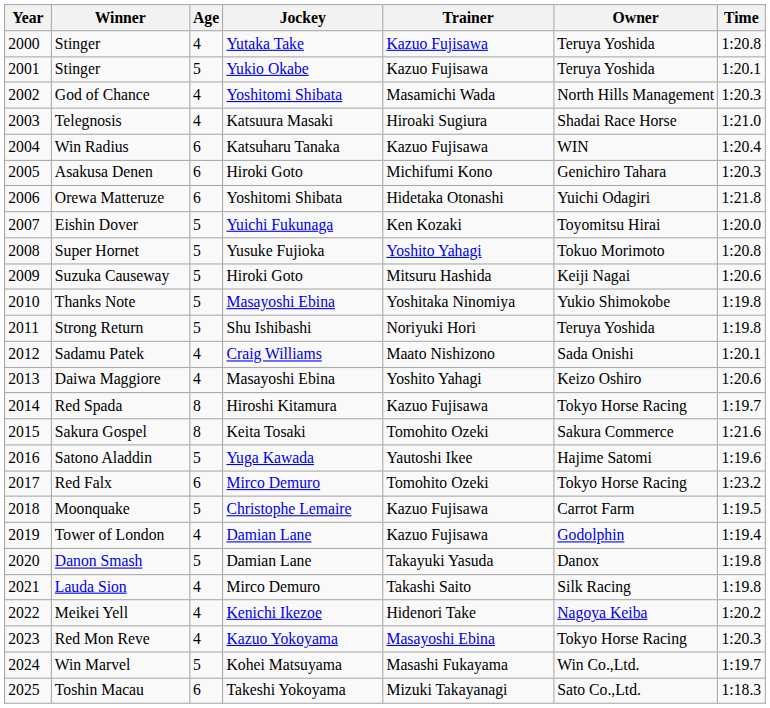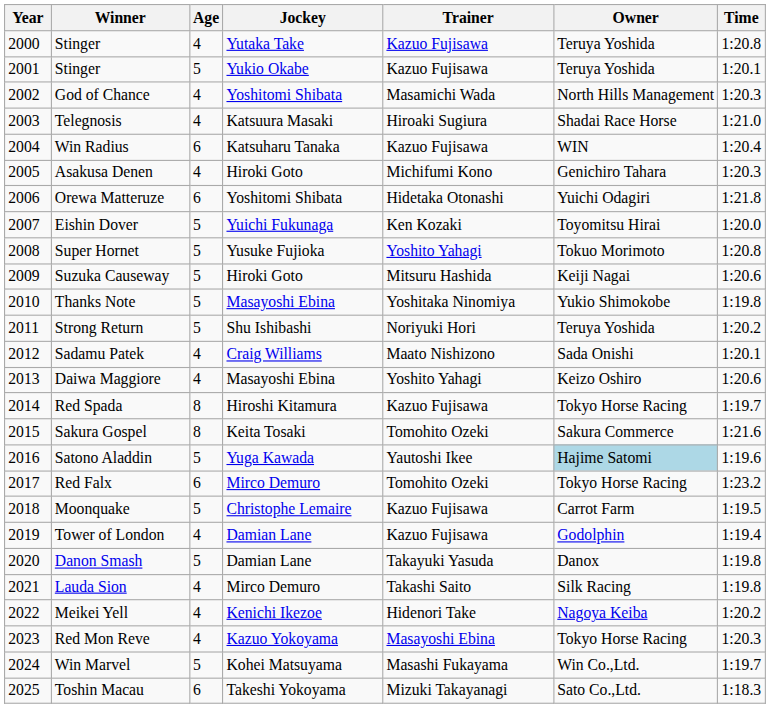 <table class="wikitable sortable" style="font-size:90%">
 <tr>
 <th width="36px">Year<br></th>
 <th width="120px">Winner<br></th>
 <th>Age<br></th>
 <th width="140px">Jockey<br></th>
 <th width="150px">Trainer<br></th>
 <th>Owner</th>
 <th>Time<br></th>
 </tr>
 <tr>
 <td>2000</td>
 <td>Stinger</td>
 <td>4</td>
 <td><a href='#'>Yutaka Take</a></td>
 <td><a href='#'>Kazuo Fujisawa</a></td>
 <td>Teruya Yoshida</td>
 <td>1:20.8</td>
 </tr>
 <tr>
 <td>2001</td>
 <td>Stinger</td>
 <td>5</td>
 <td><a href='#'>Yukio Okabe</a></td>
 <td>Kazuo Fujisawa</td>
 <td>Teruya Yoshida</td>
 <td>1:20.1</td>
 </tr>
 <tr>
 <td>2002</td>
 <td>God of Chance</td>
 <td>4</td>
 <td><a href='#'>Yoshitomi Shibata</a></td>
 <td>Masamichi Wada</td>
 <td>North Hills Management</td>
 <td>1:20.3</td>
 </tr>
 <tr>
 <td>2003</td>
 <td>Telegnosis</td>
 <td>4</td>
 <td>Katsuura Masaki</td>
 <td>Hiroaki Sugiura</td>
 <td>Shadai Race Horse</td>
 <td>1:21.0</td>
 </tr>
 <tr>
 <td>2004</td>
 <td>Win Radius</td>
 <td>6</td>
 <td>Katsuharu Tanaka</td>
 <td>Kazuo Fujisawa</td>
 <td>WIN</td>
 <td>1:20.4</td>
 </tr>
 <tr>
 <td>2005</td>
 <td>Asakusa Denen</td>
-<td>6</td>
+<td>4</td>
 <td>Hiroki Goto</td>
 <td>Michifumi Kono</td>
 <td>Genichiro Tahara</td>
 <td>1:20.3</td>
 </tr>
 <tr>
 <td>2006</td>
 <td>Orewa Matteruze</td>
 <td>6</td>
 <td>Yoshitomi Shibata</td>
 <td>Hidetaka Otonashi</td>
 <td>Yuichi Odagiri</td>
 <td>1:21.8</td>
 </tr>
 <tr>
 <td>2007</td>
 <td>Eishin Dover</td>
 <td>5</td>
 <td><a href='#'>Yuichi Fukunaga</a></td>
 <td>Ken Kozaki</td>
 <td>Toyomitsu Hirai</td>
 <td>1:20.0</td>
 </tr>
 <tr>
 <td>2008</td>
 <td>Super Hornet</td>
 <td>5</td>
 <td>Yusuke Fujioka</td>
 <td><a href='#'>Yoshito Yahagi</a></td>
 <td>Tokuo Morimoto</td>
 <td>1:20.8</td>
 </tr>
 <tr>
 <td>2009</td>
 <td>Suzuka Causeway</td>
 <td>5</td>
 <td>Hiroki Goto</td>
 <td>Mitsuru Hashida</td>
 <td>Keiji Nagai</td>
 <td>1:20.6</td>
 </tr>
 <tr>
 <td>2010</td>
 <td>Thanks Note</td>
 <td>5</td>
 <td><a href='#'>Masayoshi Ebina</a></td>
 <td>Yoshitaka Ninomiya</td>
 <td>Yukio Shimokobe</td>
 <td>1:19.8</td>
 </tr>
 <tr>
 <td>2011</td>
 <td>Strong Return</td>
 <td>5</td>
 <td>Shu Ishibashi</td>
 <td>Noriyuki Hori</td>
 <td>Teruya Yoshida</td>
-<td>1:19.8</td>
+<td>1:20.2</td>
 </tr>
 <tr>
 <td>2012</td>
 <td>Sadamu Patek</td>
 <td>4</td>
 <td><a href='#'>Craig Williams</a></td>
 <td>Maato Nishizono</td>
 <td>Sada Onishi</td>
 <td>1:20.1</td>
 </tr>
 <tr>
 <td>2013</td>
 <td>Daiwa Maggiore</td>
 <td>4</td>
 <td>Masayoshi Ebina</td>
 <td>Yoshito Yahagi</td>
 <td>Keizo Oshiro</td>
 <td>1:20.6</td>
 </tr>
 <tr>
 <td>2014</td>
 <td>Red Spada</td>
 <td>8</td>
 <td>Hiroshi Kitamura</td>
 <td>Kazuo Fujisawa</td>
 <td>Tokyo Horse Racing</td>
 <td>1:19.7</td>
 </tr>
 <tr>
 <td>2015</td>
 <td>Sakura Gospel</td>
 <td>8</td>
 <td>Keita Tosaki</td>
 <td>Tomohito Ozeki</td>
 <td>Sakura Commerce</td>
 <td>1:21.6</td>
 </tr>
 <tr>
 <td>2016</td>
 <td>Satono Aladdin</td>
 <td>5</td>
 <td><a href='#'>Yuga Kawada</a></td>
 <td>Yautoshi Ikee</td>
-<td>Hajime Satomi</td>
+<td style="background: lightblue;">Hajime Satomi</td>
 <td>1:19.6</td>
 </tr>
 <tr>
 <td>2017</td>
 <td>Red Falx</td>
 <td>6</td>
 <td><a href='#'>Mirco Demuro</a></td>
 <td>Tomohito Ozeki</td>
 <td>Tokyo Horse Racing</td>
 <td>1:23.2</td>
 </tr>
 <tr>
 <td>2018</td>
 <td>Moonquake</td>
 <td>5</td>
 <td><a href='#'>Christophe Lemaire</a></td>
 <td>Kazuo Fujisawa</td>
 <td>Carrot Farm</td>
 <td>1:19.5</td>
 </tr>
 <tr>
 <td>2019</td>
 <td>Tower of London</td>
 <td>4</td>
 <td><a href='#'>Damian Lane</a></td>
 <td>Kazuo Fujisawa</td>
 <td><a href='#'>Godolphin</a></td>
 <td>1:19.4</td>
 </tr>
 <tr>
 <td>2020</td>
 <td><a href='#'>Danon Smash</a></td>
 <td>5</td>
 <td>Damian Lane</td>
 <td>Takayuki Yasuda</td>
 <td>Danox</td>
 <td>1:19.8</td>
 </tr>
 <tr>
 <td>2021</td>
 <td><a href='#'>Lauda Sion</a></td>
 <td>4</td>
 <td>Mirco Demuro</td>
 <td>Takashi Saito</td>
 <td>Silk Racing</td>
 <td>1:19.8</td>
 </tr>
 <tr>
 <td>2022</td>
 <td>Meikei Yell</td>
 <td>4</td>
 <td><a href='#'>Kenichi Ikezoe</a></td>
 <td>Hidenori Take</td>
 <td><a href='#'>Nagoya Keiba</a></td>
 <td>1:20.2</td>
 </tr>
 <tr>
 <td>2023</td>
 <td>Red Mon Reve</td>
 <td>4</td>
 <td><a href='#'>Kazuo Yokoyama</a></td>
 <td><a href='#'>Masayoshi Ebina</a></td>
 <td>Tokyo Horse Racing</td>
 <td>1:20.3</td>
 </tr>
 <tr>
 <td>2024</td>
 <td>Win Marvel</td>
 <td>5</td>
 <td>Kohei Matsuyama</td>
 <td>Masashi Fukayama</td>
 <td>Win Co.,Ltd.</td>
 <td>1:19.7</td>
 </tr>
 <tr>
 <td>2025</td>
 <td>Toshin Macau</td>
 <td>6</td>
 <td>Takeshi Yokoyama</td>
 <td>Mizuki Takayanagi</td>
 <td>Sato Co.,Ltd.</td>
 <td>1:18.3</td>
 </tr>
 </table>
